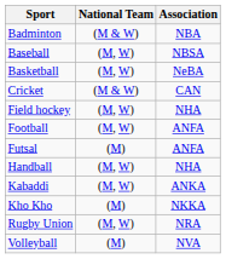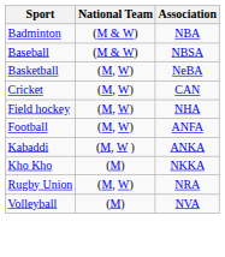 <table class="wikitable sortable" style="text-align:center; font-size:100%;">
 <tr>
 <th>Sport</th>
 <th>National Team</th>
 <th>Association</th>
 </tr>
 <tr>
 <td style="text-align:left"><a href='#'>Badminton</a> </td>
 <td>(<a href='#'>M & W</a>)</td>
 <td><a href='#'>NBA</a></td>
 </tr>
 <tr>
 <td style="text-align:left"><a href='#'>Baseball</a> </td>
-<td>(<a href='#'>M</a>, <a href='#'>W</a>)</td>
+<td>(<a href='#'>M & W</a>)</td>
 <td><a href='#'>NBSA</a></td>
 </tr>
 <tr>
 <td style="text-align:left"><a href='#'>Basketball</a> </td>
 <td>(<a href='#'>M</a>, <a href='#'>W</a>)</td>
 <td><a href='#'>NeBA</a></td>
 </tr>
 <tr>
 <td style="text-align:left"><a href='#'>Cricket</a> </td>
-<td>(<a href='#'>M & W</a>)</td>
+<td>(<a href='#'>M</a>, <a href='#'>W</a>)</td>
 <td><a href='#'>CAN</a></td>
 </tr>
 <tr>
 <td style="text-align:left"><a href='#'>Field hockey</a> </td>
 <td>(<a href='#'>M</a>, <a href='#'>W</a>)</td>
 <td><a href='#'>NHA</a></td>
 </tr>
 <tr>
 <td style="text-align:left"><a href='#'>Football</a> </td>
 <td>(<a href='#'>M</a>, <a href='#'>W</a>)</td>
 <td><a href='#'>ANFA</a></td>
 </tr>
 <tr>
-<td style="text-align:left"><a href='#'>Futsal</a> </td>
-<td>(<a href='#'>M</a>)</td>
-<td><a href='#'>ANFA</a></td>
-</tr>
-<tr>
-<td style="text-align:left"><a href='#'>Handball</a> </td>
-<td>(<a href='#'>M</a>, <a href='#'>W</a>)</td>
-<td><a href='#'>NHA</a></td>
-</tr>
-<tr>
 <td style="text-align:left"><a href='#'>Kabaddi</a> </td>
-<td>(<a href='#'>M</a>, <a href='#'>W</a>)</td>
+<td>(<a href='#'>M</a>, <a href='#'>W</a> )</td>
 <td><a href='#'>ANKA</a></td>
 </tr>
 <tr>
 <td style="text-align:left"><a href='#'>Kho Kho</a> </td>
 <td>(<a href='#'>M</a>)</td>
 <td><a href='#'>NKKA</a></td>
 </tr>
 <tr>
 <td style="text-align:left"><a href='#'>Rugby Union</a> </td>
 <td>(<a href='#'>M</a>, <a href='#'>W</a>)</td>
 <td><a href='#'>NRA</a></td>
 </tr>
 <tr>
 <td style="text-align:left"><a href='#'>Volleyball</a> </td>
 <td>(<a href='#'>M</a>)</td>
 <td><a href='#'>NVA</a></td>
 </tr>
 </table>
